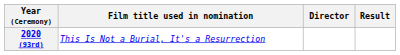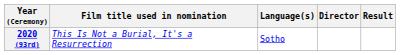 <table class="wikitable sortable" width="98%" style="background:#ffffff;">
 <tr>
 <th>Year<br><small>(Ceremony)</small></th>
 <th>Film title used in nomination</th>
+<th>Language(s)</th>
 <th>Director</th>
 <th>Result</th>
 </tr>
 <tr>
 <th align="center"><a href='#'>2020</a><br><small><a href='#'>(93rd)</a></small></th>
 <td><em><a href='#'>This Is Not a Burial, It's a Resurrection</a></em></td>
+<td><a href='#'>Sotho</a></td>
 <td></td>
 <td></td>
 </tr>
 </table>
